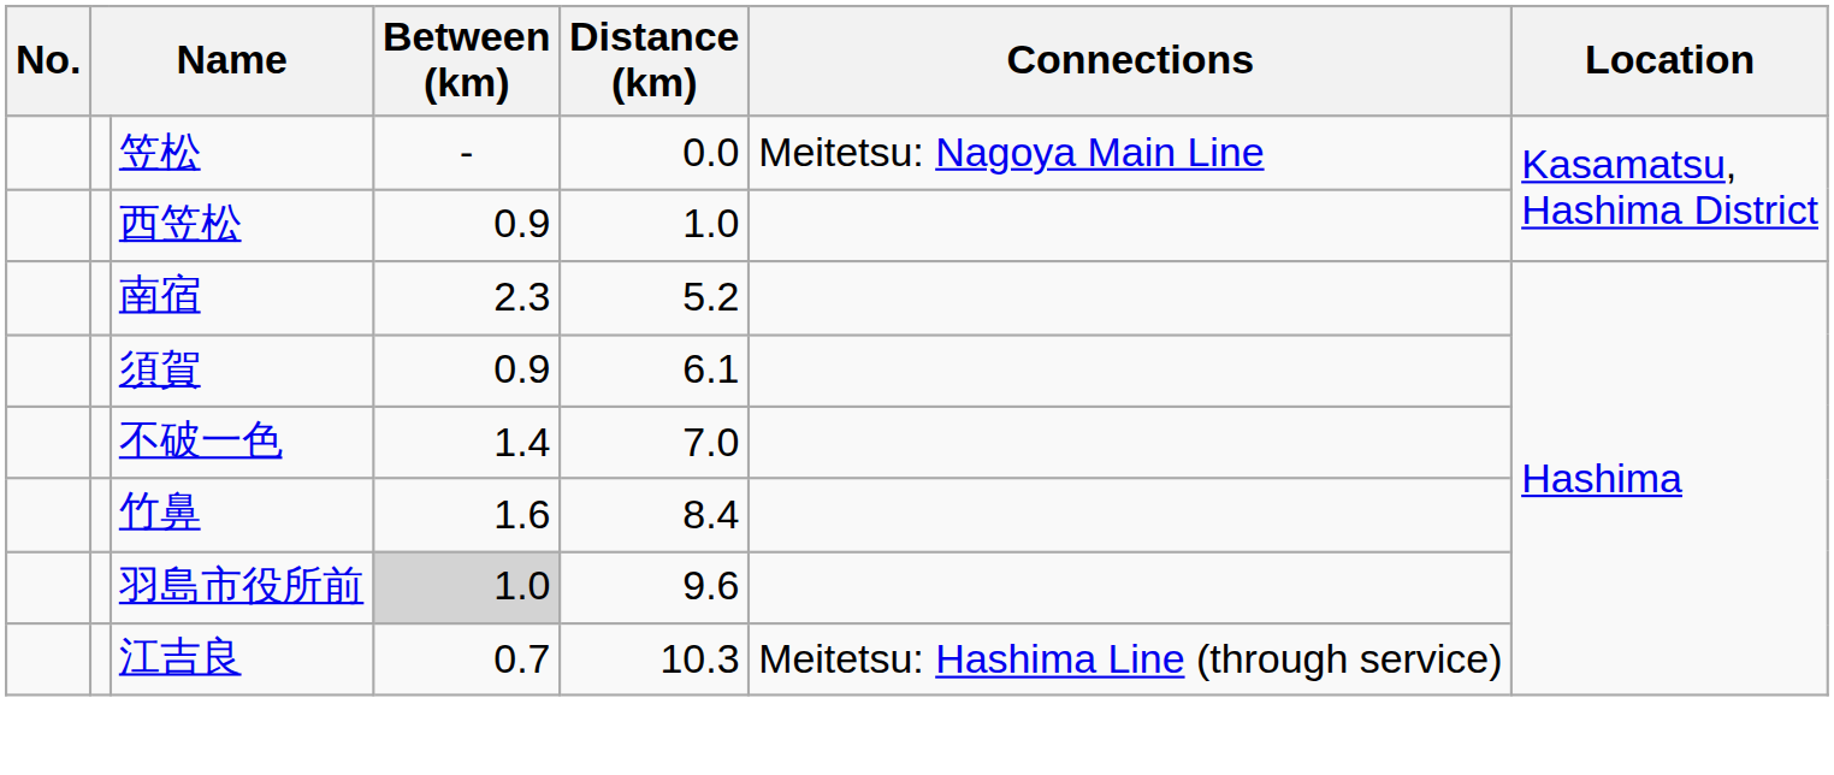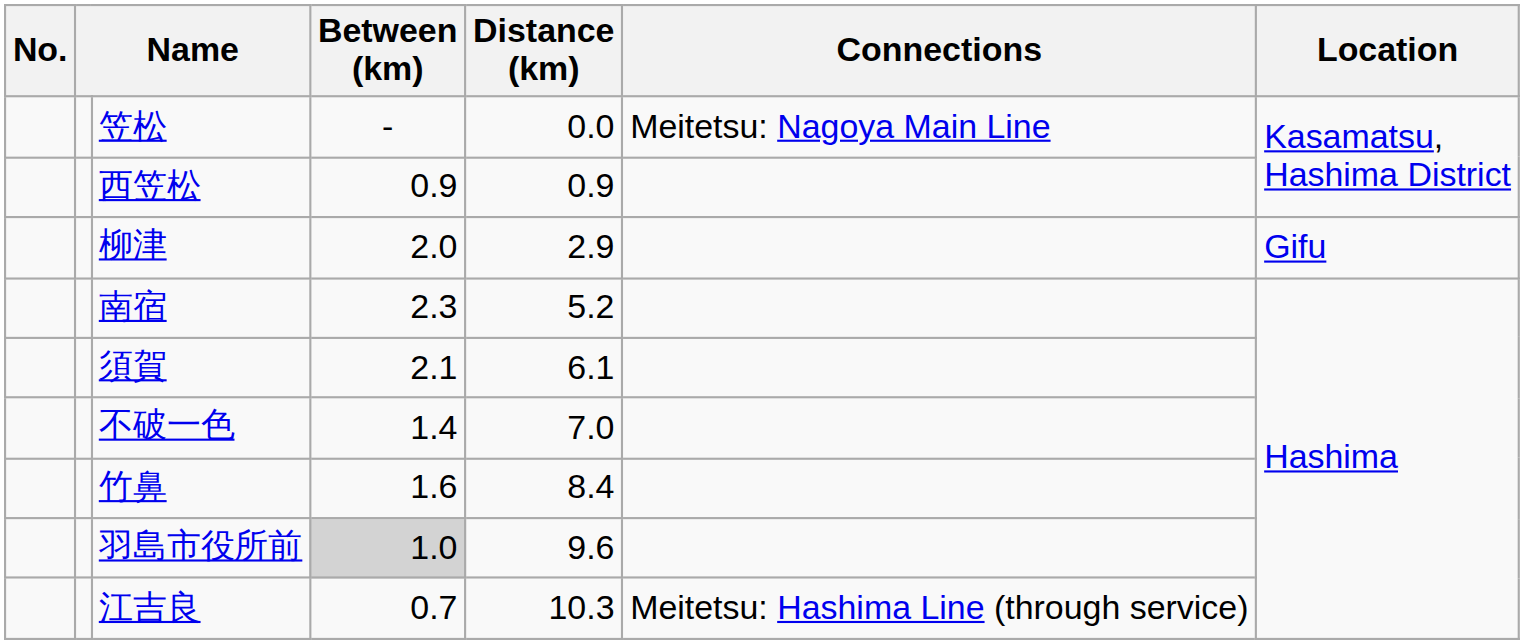 <table class="wikitable">
 <tr>
 <th>No.</th>
 <th colspan="2">Name</th>
 <th style="width: 2.5em;">Between (km)</th>
 <th style="width: 2.5em;">Distance (km)</th>
 <th>Connections</th>
 <th>Location</th>
 </tr>
 <tr>
 <td></td>
 <td></td>
 <td><a href='#'>笠松</a></td>
 <td style="text-align: center;">-</td>
 <td style="text-align: right;">0.0</td>
 <td>Meitetsu: <a href='#'>Nagoya Main Line</a></td>
 <td rowspan="2"><a href='#'>Kasamatsu</a>,<br><a href='#'>Hashima District</a></td>
 </tr>
 <tr>
 <td></td>
 <td></td>
 <td><a href='#'>西笠松</a></td>
 <td style="text-align: right;">0.9</td>
-<td style="text-align: right;">1.0</td>
+<td style="text-align: right;">0.9</td>
 <td> </td>
+</tr>
+<tr>
+<td></td>
+<td></td>
+<td><a href='#'>柳津</a></td>
+<td style="text-align: right;">2.0</td>
+<td style="text-align: right;">2.9</td>
+<td> </td>
+<td><a href='#'>Gifu</a></td>
 </tr>
 <tr>
 <td></td>
 <td></td>
 <td><a href='#'>南宿</a></td>
 <td style="text-align: right;">2.3</td>
 <td style="text-align: right;">5.2</td>
 <td> </td>
 <td rowspan="6"><a href='#'>Hashima</a></td>
 </tr>
 <tr>
 <td></td>
 <td></td>
 <td><a href='#'>須賀</a></td>
-<td style="text-align: right;">0.9</td>
+<td style="text-align: right;">2.1</td>
 <td style="text-align: right;">6.1</td>
 <td> </td>
 </tr>
 <tr>
 <td></td>
 <td></td>
 <td><a href='#'>不破一色</a></td>
 <td style="text-align: right;">1.4</td>
 <td style="text-align: right;">7.0</td>
 <td> </td>
 </tr>
 <tr>
 <td></td>
 <td></td>
 <td><a href='#'>竹鼻</a></td>
 <td style="text-align: right;">1.6</td>
 <td style="text-align: right;">8.4</td>
 <td> </td>
 </tr>
 <tr>
 <td></td>
 <td></td>
 <td><a href='#'>羽島市役所前</a></td>
 <td style="background: lightgrey; text-align: right;">1.0</td>
 <td style="text-align: right;">9.6</td>
 <td> </td>
 </tr>
 <tr>
 <td></td>
 <td></td>
 <td><a href='#'>江吉良</a></td>
 <td style="text-align: right;">0.7</td>
 <td style="text-align: right;">10.3</td>
 <td>Meitetsu: <a href='#'>Hashima Line</a> (through service)</td>
 </tr>
 </table>
